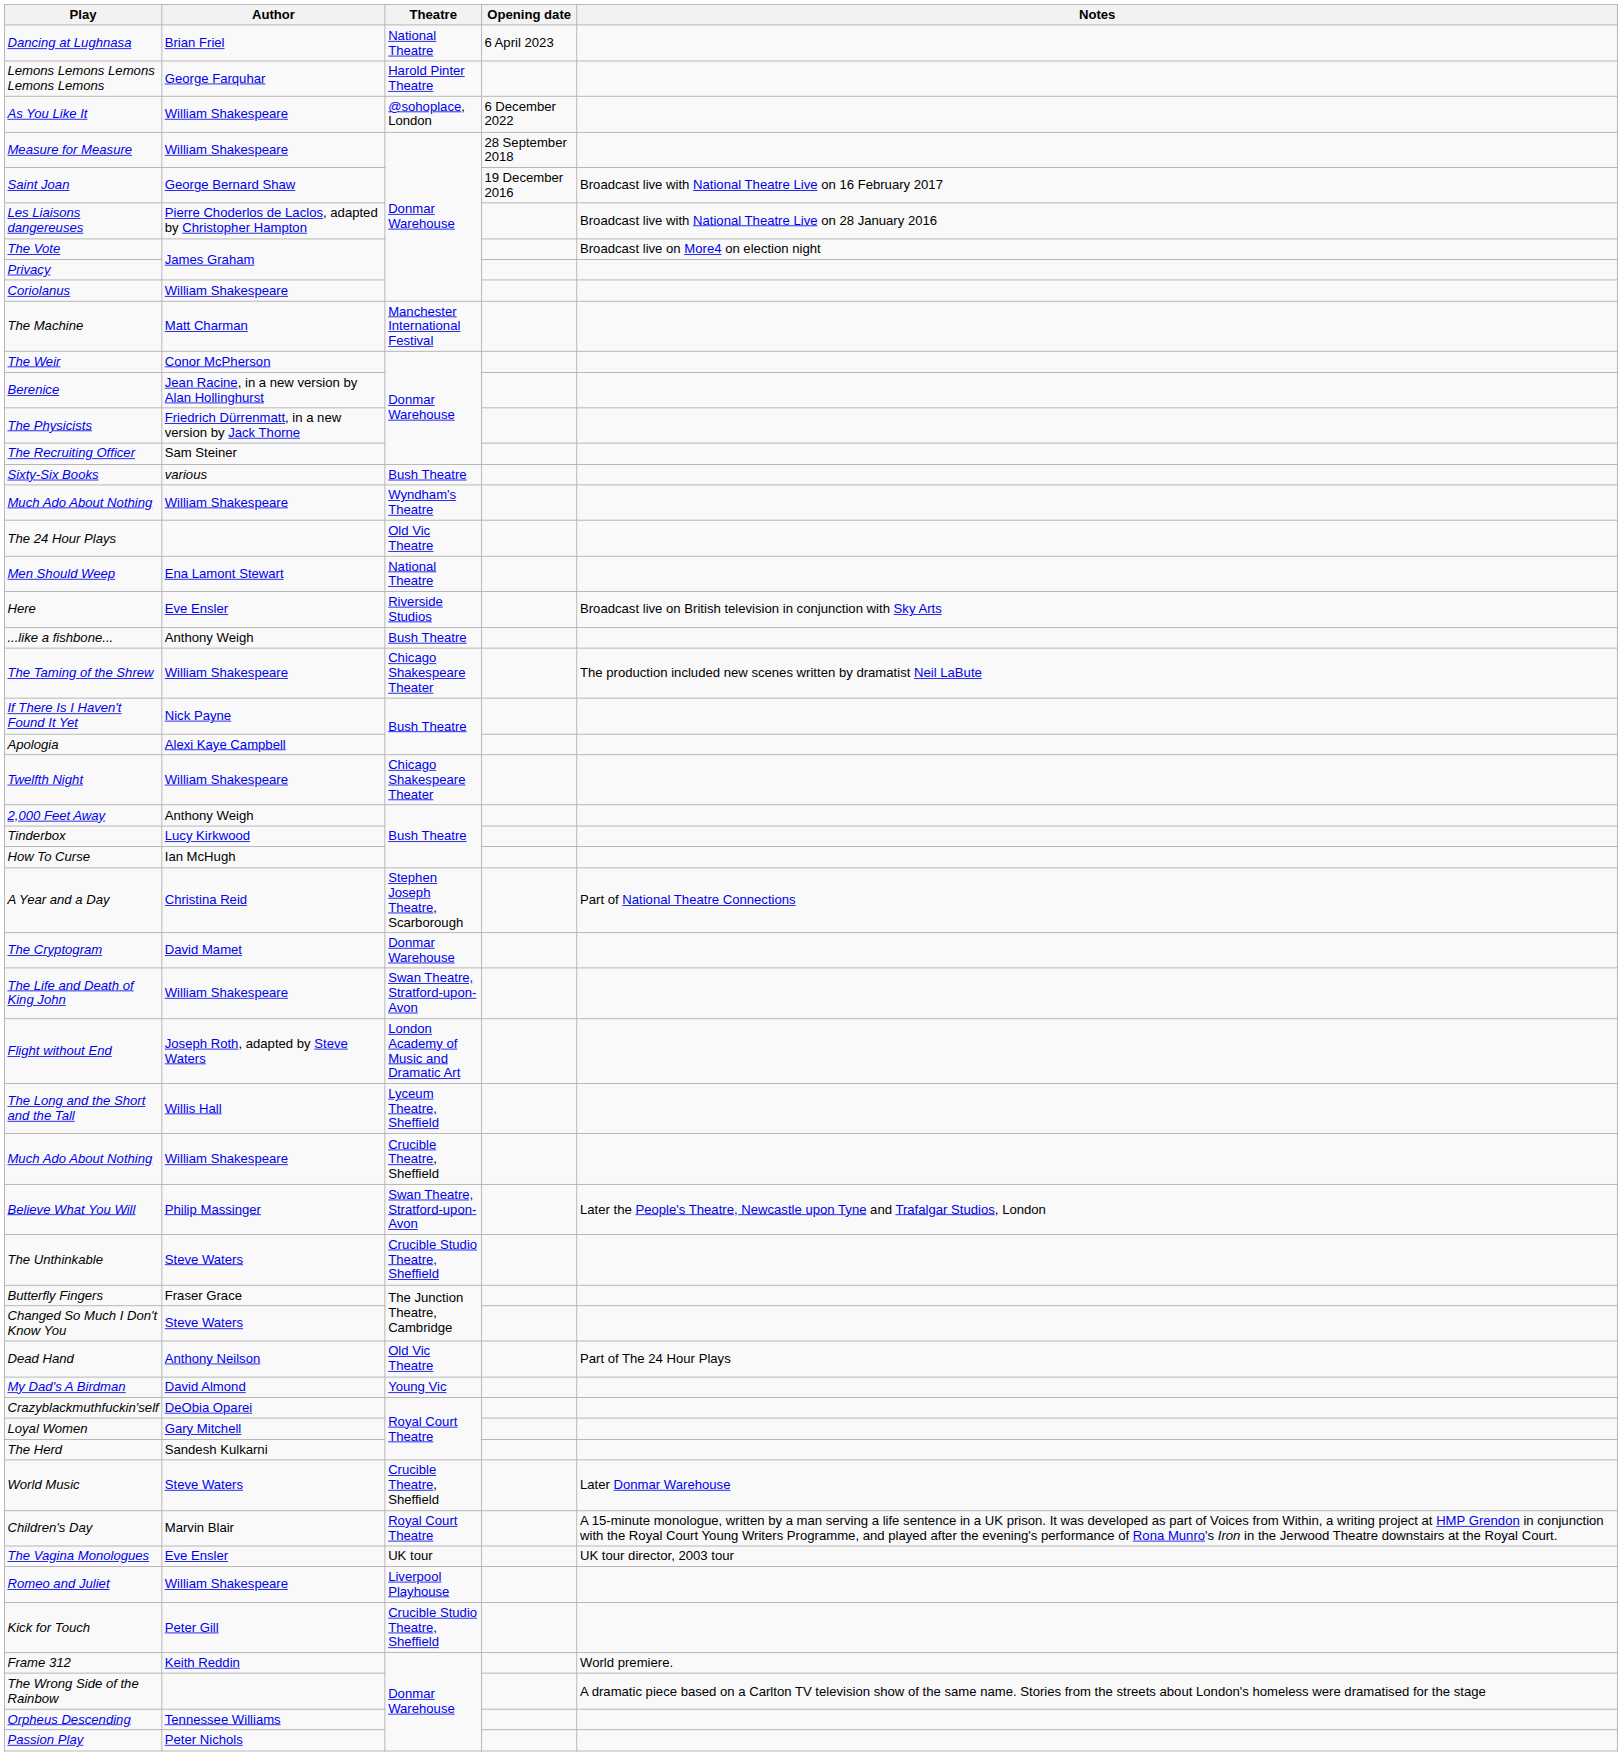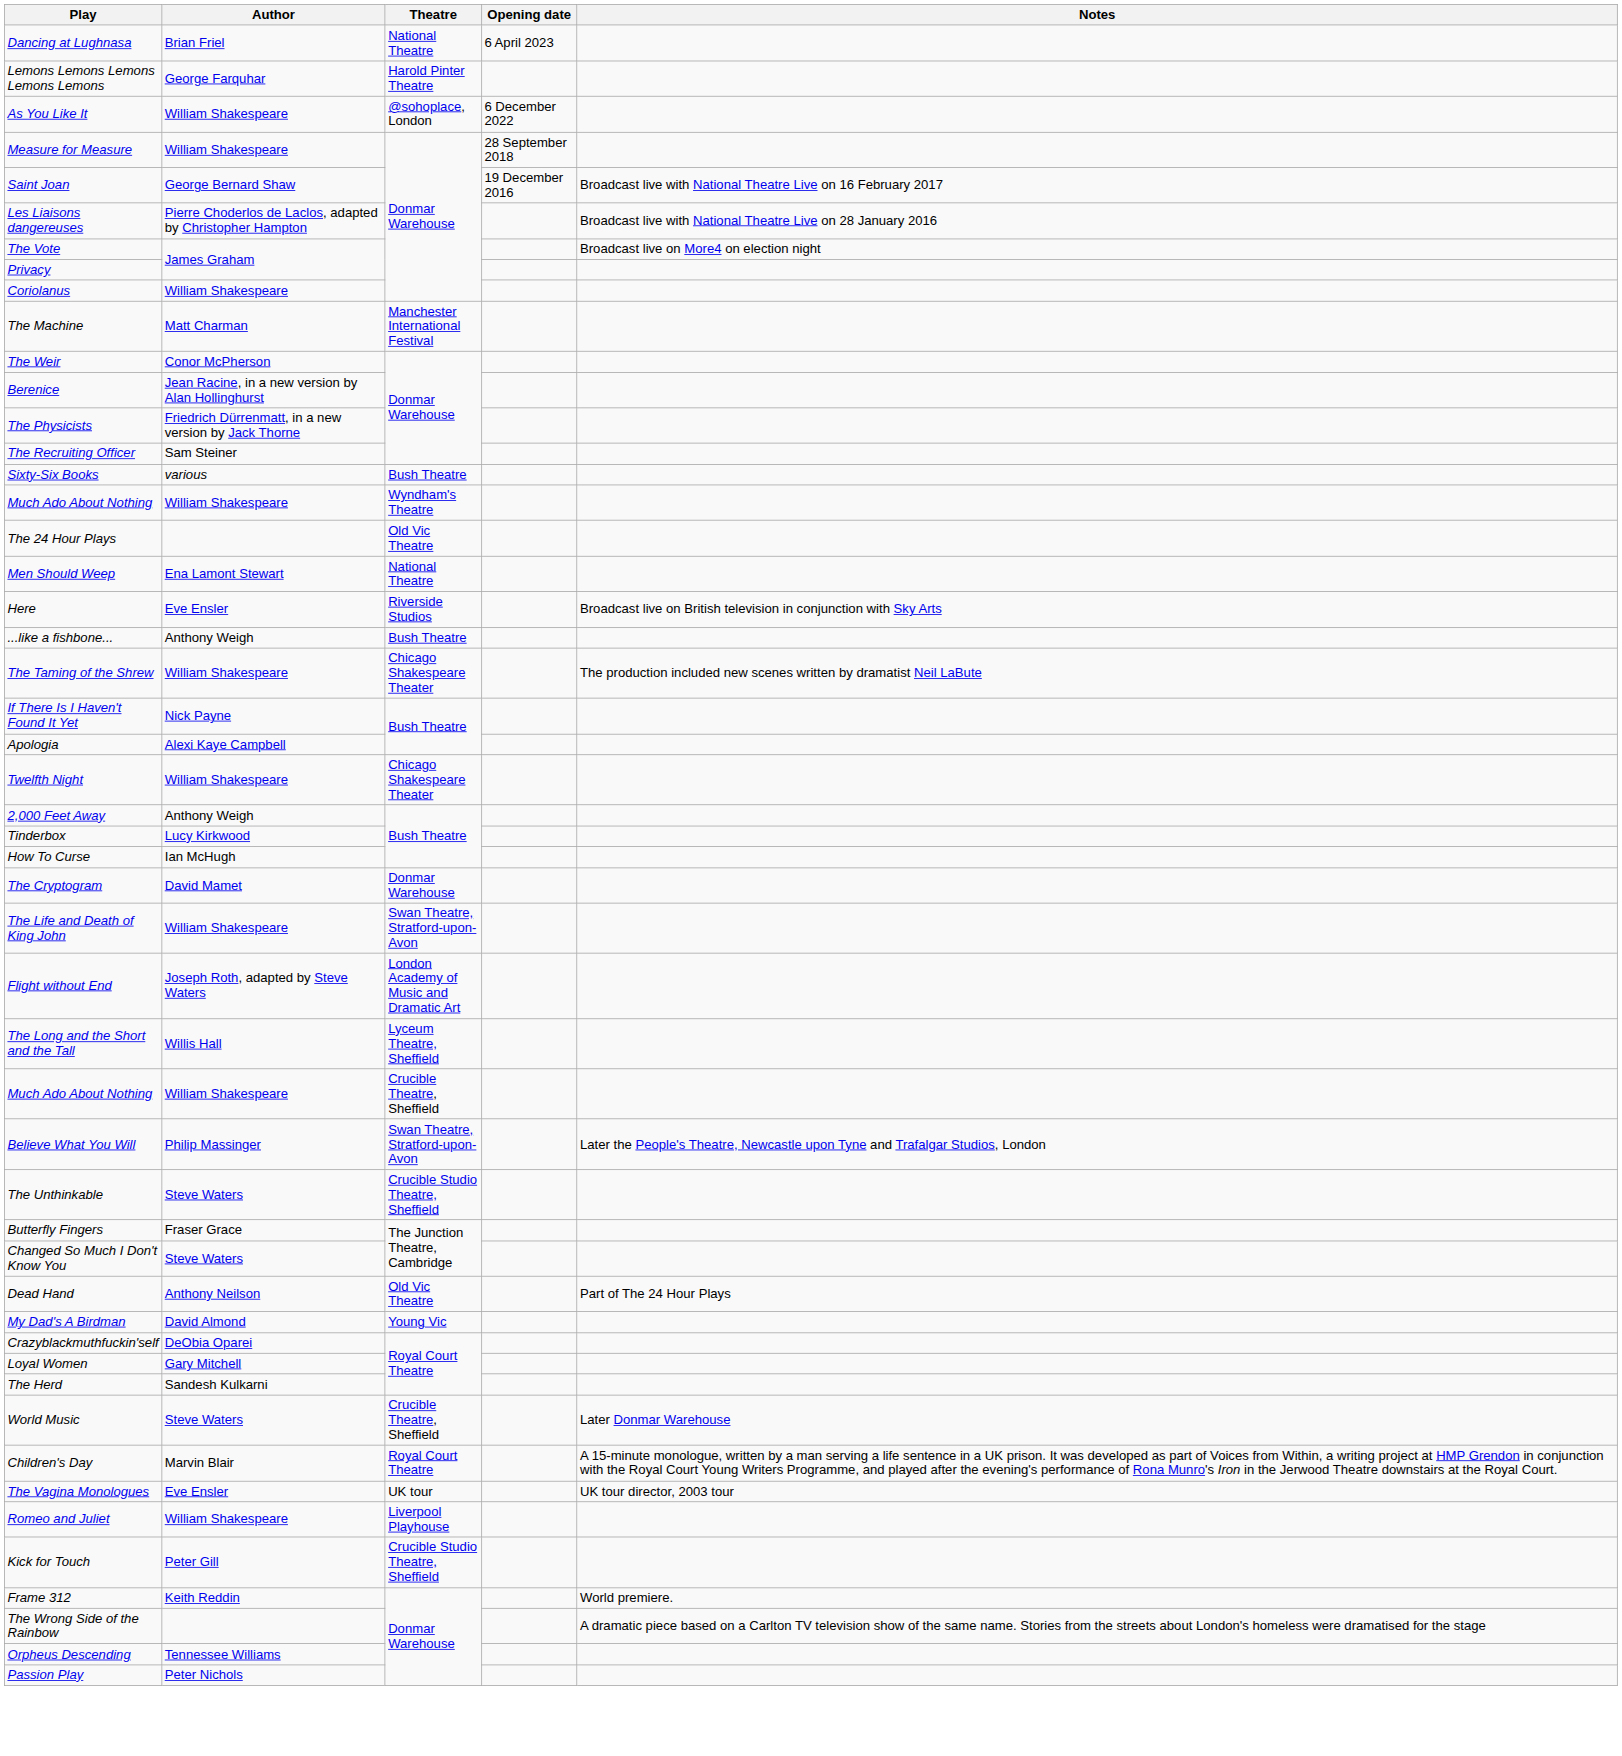 <table class="wikitable sortable">
 <tr>
 <th scope="col" style="width:120px;">Play</th>
 <th scope="col">Author</th>
 <th scope="col" style="width:110px;">Theatre</th>
 <th scope="col">Opening date</th>
 <th scope="col">Notes</th>
 </tr>
 <tr>
 <td><em><a href='#'>Dancing at Lughnasa</a></em></td>
 <td><a href='#'>Brian Friel</a></td>
 <td><a href='#'>National Theatre</a></td>
 <td>6 April 2023</td>
 <td></td>
 </tr>
 <tr>
 <td><em>Lemons Lemons Lemons Lemons Lemons</em></td>
 <td><a href='#'>George Farquhar</a></td>
 <td><a href='#'>Harold Pinter Theatre</a></td>
 <td></td>
 <td></td>
 </tr>
 <tr>
 <td><em><a href='#'>As You Like It</a></em></td>
 <td><a href='#'>William Shakespeare</a></td>
 <td><a href='#'>@sohoplace</a>, London</td>
 <td>6 December 2022</td>
 <td></td>
 </tr>
 <tr>
 <td><em><a href='#'>Measure for Measure</a></em></td>
 <td><a href='#'>William Shakespeare</a></td>
 <td rowspan="6"><a href='#'>Donmar Warehouse</a></td>
 <td>28 September 2018</td>
 <td></td>
 </tr>
 <tr>
 <td><em><a href='#'>Saint Joan</a></em></td>
 <td><a href='#'>George Bernard Shaw</a></td>
 <td>19 December 2016</td>
 <td>Broadcast live with <a href='#'>National Theatre Live</a> on 16 February 2017</td>
 </tr>
 <tr>
 <td><em><a href='#'>Les Liaisons dangereuses</a></em></td>
 <td><a href='#'>Pierre Choderlos de Laclos</a>, adapted by <a href='#'>Christopher Hampton</a></td>
 <td></td>
 <td>Broadcast live with <a href='#'>National Theatre Live</a> on 28 January 2016</td>
 </tr>
 <tr>
 <td><em><a href='#'>The Vote</a></em></td>
 <td rowspan="2"><a href='#'>James Graham</a></td>
 <td></td>
 <td>Broadcast live on <a href='#'>More4</a> on election night</td>
 </tr>
 <tr>
 <td><em><a href='#'>Privacy</a></em></td>
 <td></td>
 <td></td>
 </tr>
 <tr>
 <td><em><a href='#'>Coriolanus</a></em></td>
 <td><a href='#'>William Shakespeare</a></td>
 <td></td>
 <td></td>
 </tr>
 <tr>
 <td><em>The Machine</em></td>
 <td><a href='#'>Matt Charman</a></td>
 <td><a href='#'>Manchester International Festival</a></td>
 <td></td>
 <td></td>
 </tr>
 <tr>
 <td><em><a href='#'>The Weir</a></em></td>
 <td><a href='#'>Conor McPherson</a></td>
 <td rowspan="4"><a href='#'>Donmar Warehouse</a></td>
 <td></td>
 <td></td>
 </tr>
 <tr>
 <td><em><a href='#'>Berenice</a></em></td>
 <td><a href='#'>Jean Racine</a>, in a new version by <a href='#'>Alan Hollinghurst</a></td>
 <td></td>
 <td></td>
 </tr>
 <tr>
 <td><em><a href='#'>The Physicists</a></em></td>
 <td><a href='#'>Friedrich Dürrenmatt</a>, in a new version by <a href='#'>Jack Thorne</a></td>
 <td></td>
 <td></td>
 </tr>
 <tr>
 <td><em><a href='#'>The Recruiting Officer</a></em></td>
 <td>Sam Steiner</td>
 <td></td>
 <td></td>
 </tr>
 <tr>
 <td><em><a href='#'>Sixty-Six Books</a></em></td>
 <td><em>various</em></td>
 <td><a href='#'>Bush Theatre</a></td>
 <td></td>
 <td></td>
 </tr>
 <tr>
 <td><em><a href='#'>Much Ado About Nothing</a></em></td>
 <td><a href='#'>William Shakespeare</a></td>
 <td><a href='#'>Wyndham's Theatre</a></td>
 <td></td>
 <td></td>
 </tr>
 <tr>
 <td><em>The 24 Hour Plays</em></td>
 <td></td>
 <td><a href='#'>Old Vic Theatre</a></td>
 <td></td>
 <td></td>
 </tr>
 <tr>
 <td><em><a href='#'>Men Should Weep</a></em></td>
 <td><a href='#'>Ena Lamont Stewart</a></td>
 <td><a href='#'>National Theatre</a></td>
 <td></td>
 <td></td>
 </tr>
 <tr>
 <td><em>Here</em></td>
 <td><a href='#'>Eve Ensler</a></td>
 <td><a href='#'>Riverside Studios</a></td>
 <td></td>
 <td>Broadcast live on British television in conjunction with <a href='#'>Sky Arts</a></td>
 </tr>
 <tr>
 <td><em>...like a fishbone...</em></td>
 <td>Anthony Weigh</td>
 <td><a href='#'>Bush Theatre</a></td>
 <td></td>
 <td></td>
 </tr>
 <tr>
 <td><em><a href='#'>The Taming of the Shrew</a></em></td>
 <td><a href='#'>William Shakespeare</a></td>
 <td><a href='#'>Chicago Shakespeare Theater</a></td>
 <td></td>
 <td>The production included new scenes written by dramatist <a href='#'>Neil LaBute</a></td>
 </tr>
 <tr>
 <td><em><a href='#'>If There Is I Haven't Found It Yet</a></em></td>
 <td><a href='#'>Nick Payne</a></td>
 <td rowspan="2"><a href='#'>Bush Theatre</a></td>
 <td></td>
 <td></td>
 </tr>
 <tr>
 <td><em>Apologia</em></td>
 <td><a href='#'>Alexi Kaye Campbell</a></td>
 <td></td>
 <td></td>
 </tr>
 <tr>
 <td><em><a href='#'>Twelfth Night</a></em></td>
 <td><a href='#'>William Shakespeare</a></td>
 <td><a href='#'>Chicago Shakespeare Theater</a></td>
 <td></td>
 <td></td>
 </tr>
 <tr>
 <td><em><a href='#'>2,000 Feet Away</a></em></td>
 <td>Anthony Weigh</td>
 <td rowspan="3"><a href='#'>Bush Theatre</a></td>
 <td></td>
 <td></td>
 </tr>
 <tr>
 <td><em>Tinderbox</em></td>
 <td><a href='#'>Lucy Kirkwood</a></td>
 <td></td>
 <td></td>
 </tr>
 <tr>
 <td><em>How To Curse</em></td>
 <td>Ian McHugh</td>
 <td></td>
 <td></td>
 </tr>
 <tr>
-<td><em>A Year and a Day</em></td>
-<td><a href='#'>Christina Reid</a></td>
-<td><a href='#'>Stephen Joseph Theatre</a>, Scarborough</td>
-<td></td>
-<td>Part of <a href='#'>National Theatre Connections</a></td>
-</tr>
-<tr>
 <td><em><a href='#'>The Cryptogram</a></em></td>
 <td><a href='#'>David Mamet</a></td>
 <td><a href='#'>Donmar Warehouse</a></td>
 <td></td>
 <td></td>
 </tr>
 <tr>
 <td><em><a href='#'>The Life and Death of King John</a></em></td>
 <td><a href='#'>William Shakespeare</a></td>
 <td><a href='#'>Swan Theatre, Stratford-upon-Avon</a></td>
 <td></td>
 <td></td>
 </tr>
 <tr>
 <td><em><a href='#'>Flight without End</a></em></td>
 <td><a href='#'>Joseph Roth</a>, adapted by <a href='#'>Steve Waters</a></td>
 <td><a href='#'>London Academy of Music and Dramatic Art</a></td>
 <td></td>
 <td></td>
 </tr>
 <tr>
 <td><em><a href='#'>The Long and the Short and the Tall</a></em></td>
 <td><a href='#'>Willis Hall</a></td>
 <td><a href='#'>Lyceum Theatre, Sheffield</a></td>
 <td></td>
 <td></td>
 </tr>
 <tr>
 <td><em><a href='#'>Much Ado About Nothing</a></em></td>
 <td><a href='#'>William Shakespeare</a></td>
 <td><a href='#'>Crucible Theatre</a>, Sheffield</td>
 <td></td>
 <td></td>
 </tr>
 <tr>
 <td><em><a href='#'>Believe What You Will</a></em></td>
 <td><a href='#'>Philip Massinger</a></td>
 <td><a href='#'>Swan Theatre, Stratford-upon-Avon</a></td>
 <td></td>
 <td>Later the <a href='#'>People's Theatre, Newcastle upon Tyne</a> and <a href='#'>Trafalgar Studios</a>, London</td>
 </tr>
 <tr>
 <td><em>The Unthinkable</em></td>
 <td><a href='#'>Steve Waters</a></td>
 <td><a href='#'>Crucible Studio Theatre, Sheffield</a></td>
 <td></td>
 <td></td>
 </tr>
 <tr>
 <td><em>Butterfly Fingers</em></td>
 <td>Fraser Grace</td>
 <td rowspan="2">The Junction Theatre, Cambridge</td>
 <td></td>
 <td></td>
 </tr>
 <tr>
 <td><em>Changed So Much I Don't Know You</em></td>
 <td><a href='#'>Steve Waters</a></td>
 <td></td>
 <td></td>
 </tr>
 <tr>
 <td><em>Dead Hand</em></td>
 <td><a href='#'>Anthony Neilson</a></td>
 <td><a href='#'>Old Vic Theatre</a></td>
 <td></td>
 <td>Part of The 24 Hour Plays</td>
 </tr>
 <tr>
 <td><em><a href='#'>My Dad's A Birdman</a></em></td>
 <td><a href='#'>David Almond</a></td>
 <td><a href='#'>Young Vic</a></td>
 <td></td>
 <td></td>
 </tr>
 <tr>
 <td><em>Crazyblackmuthfuckin'self</em></td>
 <td><a href='#'>DeObia Oparei</a></td>
 <td rowspan="3"><a href='#'>Royal Court Theatre</a></td>
 <td></td>
 <td></td>
 </tr>
 <tr>
 <td><em>Loyal Women</em></td>
 <td><a href='#'>Gary Mitchell</a></td>
 <td></td>
 <td></td>
 </tr>
 <tr>
 <td><em>The Herd</em></td>
 <td>Sandesh Kulkarni</td>
 <td></td>
 <td></td>
 </tr>
 <tr>
 <td><em>World Music</em></td>
 <td><a href='#'>Steve Waters</a></td>
 <td><a href='#'>Crucible Theatre</a>, Sheffield</td>
 <td></td>
 <td>Later <a href='#'>Donmar Warehouse</a></td>
 </tr>
 <tr>
 <td><em>Children's Day</em></td>
 <td>Marvin Blair</td>
 <td><a href='#'>Royal Court Theatre</a></td>
 <td></td>
 <td>A 15-minute monologue, written by a man serving a life sentence in a UK prison. It was developed as part of Voices from Within, a writing project at <a href='#'>HMP Grendon</a> in conjunction with the Royal Court Young Writers Programme, and played after the evening's performance of <a href='#'>Rona Munro</a>'s <em>Iron</em> in the Jerwood Theatre downstairs at the Royal Court.</td>
 </tr>
 <tr>
 <td><em><a href='#'>The Vagina Monologues</a></em></td>
 <td><a href='#'>Eve Ensler</a></td>
 <td>UK tour</td>
 <td></td>
 <td>UK tour director, 2003 tour</td>
 </tr>
 <tr>
 <td><em><a href='#'>Romeo and Juliet</a></em></td>
 <td><a href='#'>William Shakespeare</a></td>
 <td><a href='#'>Liverpool Playhouse</a></td>
 <td></td>
 <td></td>
 </tr>
 <tr>
 <td><em>Kick for Touch</em></td>
 <td><a href='#'>Peter Gill</a></td>
 <td><a href='#'>Crucible Studio Theatre, Sheffield</a></td>
 <td></td>
 <td></td>
 </tr>
 <tr>
 <td><em>Frame 312</em></td>
 <td><a href='#'>Keith Reddin</a></td>
 <td rowspan="4"><a href='#'>Donmar Warehouse</a></td>
 <td></td>
 <td>World premiere.</td>
 </tr>
 <tr>
 <td><em>The Wrong Side of the Rainbow</em></td>
 <td></td>
 <td></td>
 <td>A dramatic piece based on a Carlton TV television show of the same name. Stories from the streets about London's homeless were dramatised for the stage</td>
 </tr>
 <tr>
 <td><em><a href='#'>Orpheus Descending</a></em></td>
 <td><a href='#'>Tennessee Williams</a></td>
 <td></td>
 <td></td>
 </tr>
 <tr>
 <td><em><a href='#'>Passion Play</a></em></td>
 <td><a href='#'>Peter Nichols</a></td>
 <td></td>
 <td></td>
 </tr>
 </table>
